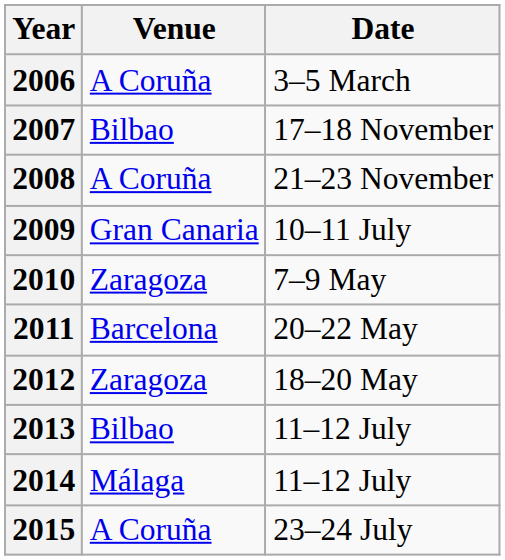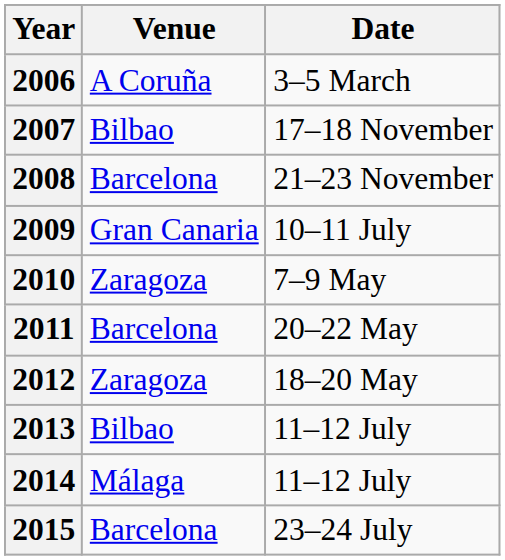 <table class="wikitable floatright">
 <tr>
 <th>Year</th>
 <th>Venue</th>
 <th>Date</th>
 </tr>
 <tr>
 <th>2006</th>
 <td><a href='#'>A Coruña</a></td>
 <td>3–5 March</td>
 </tr>
 <tr>
 <th>2007</th>
 <td><a href='#'>Bilbao</a></td>
 <td>17–18 November</td>
 </tr>
 <tr>
 <th>2008</th>
-<td><a href='#'>A Coruña</a></td>
+<td><a href='#'>Barcelona</a></td>
 <td>21–23 November</td>
 </tr>
 <tr>
 <th>2009</th>
 <td><a href='#'>Gran Canaria</a></td>
 <td>10–11 July</td>
 </tr>
 <tr>
 <th>2010</th>
 <td><a href='#'>Zaragoza</a></td>
 <td>7–9 May</td>
 </tr>
 <tr>
 <th>2011</th>
 <td><a href='#'>Barcelona</a></td>
 <td>20–22 May</td>
 </tr>
 <tr>
 <th>2012</th>
 <td><a href='#'>Zaragoza</a></td>
 <td>18–20 May</td>
 </tr>
 <tr>
 <th>2013</th>
 <td><a href='#'>Bilbao</a></td>
 <td>11–12 July</td>
 </tr>
 <tr>
 <th>2014</th>
 <td><a href='#'>Málaga</a></td>
 <td>11–12 July</td>
 </tr>
 <tr>
 <th>2015</th>
-<td><a href='#'>A Coruña</a></td>
+<td><a href='#'>Barcelona</a></td>
 <td>23–24 July</td>
 </tr>
 </table>
